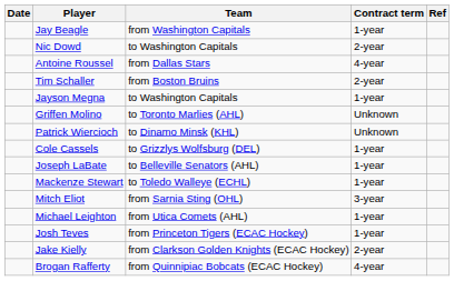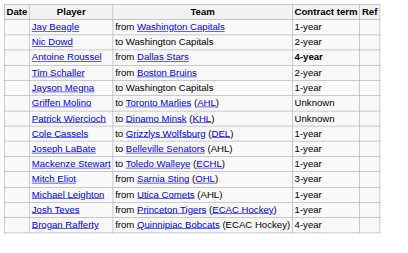 <table class="wikitable">
 <tr>
 <th>Date</th>
 <th>Player</th>
 <th>Team</th>
 <th>Contract term</th>
 <th>Ref</th>
 </tr>
 <tr>
 <td></td>
 <td><a href='#'>Jay Beagle</a></td>
 <td>from <a href='#'>Washington Capitals</a></td>
 <td>1-year</td>
 <td></td>
 </tr>
 <tr>
 <td></td>
 <td><a href='#'>Nic Dowd</a></td>
 <td>to Washington Capitals</td>
 <td>2-year</td>
 <td></td>
 </tr>
 <tr>
 <td></td>
 <td><a href='#'>Antoine Roussel</a></td>
 <td>from <a href='#'>Dallas Stars</a></td>
-<td>4-year</td>
+<td><strong>4-year</strong></td>
 <td></td>
 </tr>
 <tr>
 <td></td>
 <td><a href='#'>Tim Schaller</a></td>
 <td>from <a href='#'>Boston Bruins</a></td>
 <td>2-year</td>
 <td></td>
 </tr>
 <tr>
 <td></td>
 <td><a href='#'>Jayson Megna</a></td>
 <td>to Washington Capitals</td>
 <td>1-year</td>
 <td></td>
 </tr>
 <tr>
 <td></td>
 <td><a href='#'>Griffen Molino</a></td>
 <td>to <a href='#'>Toronto Marlies</a> (<a href='#'>AHL</a>)</td>
 <td>Unknown</td>
 <td></td>
 </tr>
 <tr>
 <td></td>
 <td><a href='#'>Patrick Wiercioch</a></td>
 <td>to <a href='#'>Dinamo Minsk</a> (<a href='#'>KHL</a>)</td>
 <td>Unknown</td>
 <td></td>
 </tr>
 <tr>
 <td></td>
 <td><a href='#'>Cole Cassels</a></td>
 <td>to <a href='#'>Grizzlys Wolfsburg</a> (<a href='#'>DEL</a>)</td>
 <td>1-year</td>
 <td></td>
 </tr>
 <tr>
 <td></td>
 <td><a href='#'>Joseph LaBate</a></td>
 <td>to <a href='#'>Belleville Senators</a> (AHL)</td>
 <td>1-year</td>
 <td></td>
 </tr>
 <tr>
 <td></td>
 <td><a href='#'>Mackenze Stewart</a></td>
 <td>to <a href='#'>Toledo Walleye</a> (<a href='#'>ECHL</a>)</td>
 <td>1-year</td>
 <td></td>
 </tr>
 <tr>
 <td></td>
 <td><a href='#'>Mitch Eliot</a></td>
 <td>from <a href='#'>Sarnia Sting</a> (<a href='#'>OHL</a>)</td>
 <td>3-year</td>
 <td></td>
 </tr>
 <tr>
 <td></td>
 <td><a href='#'>Michael Leighton</a></td>
 <td>from <a href='#'>Utica Comets</a> (AHL)</td>
 <td>1-year</td>
 <td></td>
 </tr>
 <tr>
 <td></td>
 <td><a href='#'>Josh Teves</a></td>
 <td>from <a href='#'>Princeton Tigers</a> (<a href='#'>ECAC Hockey</a>)</td>
 <td>1-year</td>
 <td></td>
 </tr>
 <tr>
 <td></td>
-<td><a href='#'>Jake Kielly</a></td>
-<td>from <a href='#'>Clarkson Golden Knights</a> (ECAC Hockey)</td>
-<td>2-year</td>
-<td></td>
-</tr>
-<tr>
-<td></td>
 <td><a href='#'>Brogan Rafferty</a></td>
 <td>from <a href='#'>Quinnipiac Bobcats</a> (ECAC Hockey)</td>
 <td>4-year</td>
 <td></td>
 </tr>
 </table>
